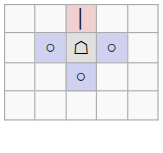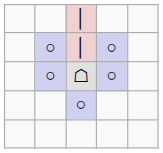 <table border="1" class="wikitable">
 <tr align=center>
 <td width="20"> </td>
 <td width="20"> </td>
 <td width="20" style="background:#f0d0d0;">│</td>
 <td width="20"> </td>
 <td width="20"> </td>
+</tr>
+<tr align=center>
+<td> </td>
+<td style="background:#d0d0f0;">○</td>
+<td style="background:#f0d0d0;">│</td>
+<td style="background:#d0d0f0;">○</td>
+<td> </td>
 </tr>
 <tr align=center>
 <td> </td>
 <td style="background:#d0d0f0;">○</td>
 <td style="background:#e0e0e0;">☖</td>
 <td style="background:#d0d0f0;">○</td>
 <td> </td>
 </tr>
 <tr align=center>
 <td> </td>
 <td> </td>
 <td style="background:#d0d0f0;">○</td>
 <td> </td>
 <td> </td>
 </tr>
 <tr align=center>
 <td> </td>
 <td> </td>
 <td> </td>
 <td> </td>
 <td> </td>
 </tr>
 </table>
